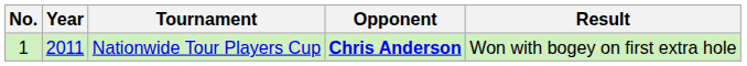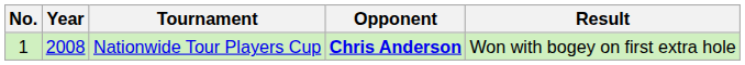 <table class="wikitable" style="font-size:95%;">
 <tr>
 <th>No.</th>
 <th>Year</th>
 <th>Tournament</th>
 <th>Opponent</th>
 <th>Result</th>
 </tr>
 <tr style="background:#D0F0C0;">
 <td align=center>1</td>
-<td><a href='#'>2011</a></td>
+<td><a href='#'>2008</a></td>
 <td><a href='#'>Nationwide Tour Players Cup</a></td>
 <td><strong> <a href='#'>Chris Anderson</a></strong></td>
 <td>Won with bogey on first extra hole</td>
 </tr>
 </table>
